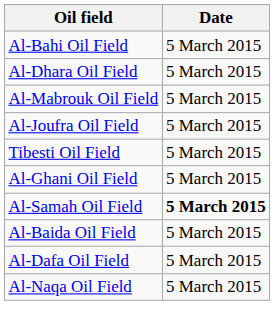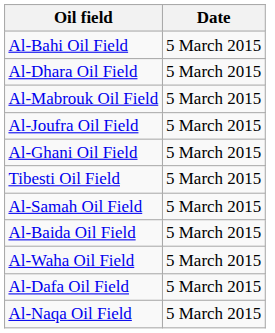 <table class="wikitable">
 <tr>
 <th>Oil field</th>
 <th>Date</th>
 </tr>
 <tr>
 <td><a href='#'>Al-Bahi Oil Field</a></td>
 <td>5 March 2015</td>
 </tr>
 <tr>
 <td><a href='#'>Al-Dhara Oil Field</a></td>
 <td>5 March 2015</td>
 </tr>
 <tr>
 <td><a href='#'>Al-Mabrouk Oil Field</a></td>
 <td>5 March 2015</td>
 </tr>
 <tr>
 <td><a href='#'>Al-Joufra Oil Field</a></td>
 <td>5 March 2015</td>
 </tr>
 <tr>
+<td><a href='#'>Al-Ghani Oil Field</a></td>
+<td>5 March 2015</td>
+</tr>
+<tr>
 <td><a href='#'>Tibesti Oil Field</a></td>
 <td>5 March 2015</td>
 </tr>
 <tr>
-<td><a href='#'>Al-Ghani Oil Field</a></td>
+<td><a href='#'>Al-Samah Oil Field</a></td>
 <td>5 March 2015</td>
 </tr>
 <tr>
-<td><a href='#'>Al-Samah Oil Field</a></td>
-<td><strong>5 March 2015</strong></td>
+<td><a href='#'>Al-Baida Oil Field</a></td>
+<td>5 March 2015</td>
 </tr>
 <tr>
-<td><a href='#'>Al-Baida Oil Field</a></td>
+<td><a href='#'>Al-Waha Oil Field</a></td>
 <td>5 March 2015</td>
 </tr>
 <tr>
 <td><a href='#'>Al-Dafa Oil Field</a></td>
 <td>5 March 2015</td>
 </tr>
 <tr>
 <td><a href='#'>Al-Naqa Oil Field</a></td>
 <td>5 March 2015</td>
 </tr>
 </table>
